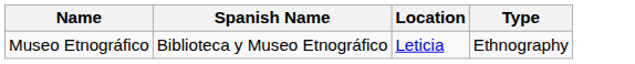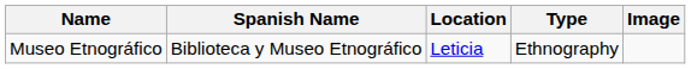 <table class="wikitable sortable">
 <tr>
 <th>Name</th>
 <th>Spanish Name</th>
 <th>Location</th>
 <th>Type</th>
+<th>Image</th>
 </tr>
 <tr>
 <td>Museo Etnográfico</td>
 <td>Biblioteca y Museo Etnográfico</td>
 <td><a href='#'>Leticia</a></td>
 <td>Ethnography</td>
+<td></td>
 </tr>
 </table>
